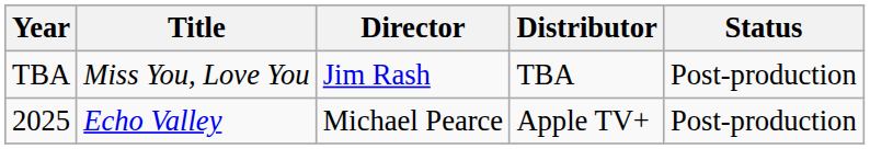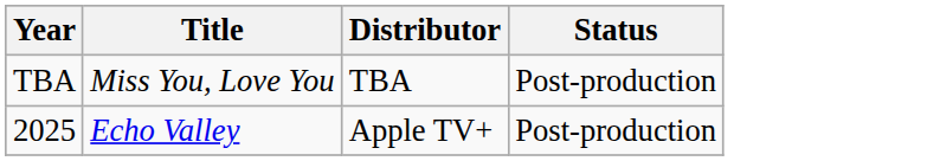 <table class="wikitable">
 <tr>
 <th>Year</th>
 <th>Title</th>
-<th>Director</th>
 <th>Distributor</th>
 <th>Status</th>
 </tr>
 <tr>
 <td>TBA</td>
 <td><em>Miss You, Love You</em></td>
-<td><a href='#'>Jim Rash</a></td>
 <td>TBA</td>
 <td>Post-production</td>
 </tr>
 <tr>
 <td>2025</td>
 <td><em><a href='#'>Echo Valley</a></em></td>
-<td>Michael Pearce</td>
 <td>Apple TV+</td>
 <td>Post-production</td>
 </tr>
 </table>
